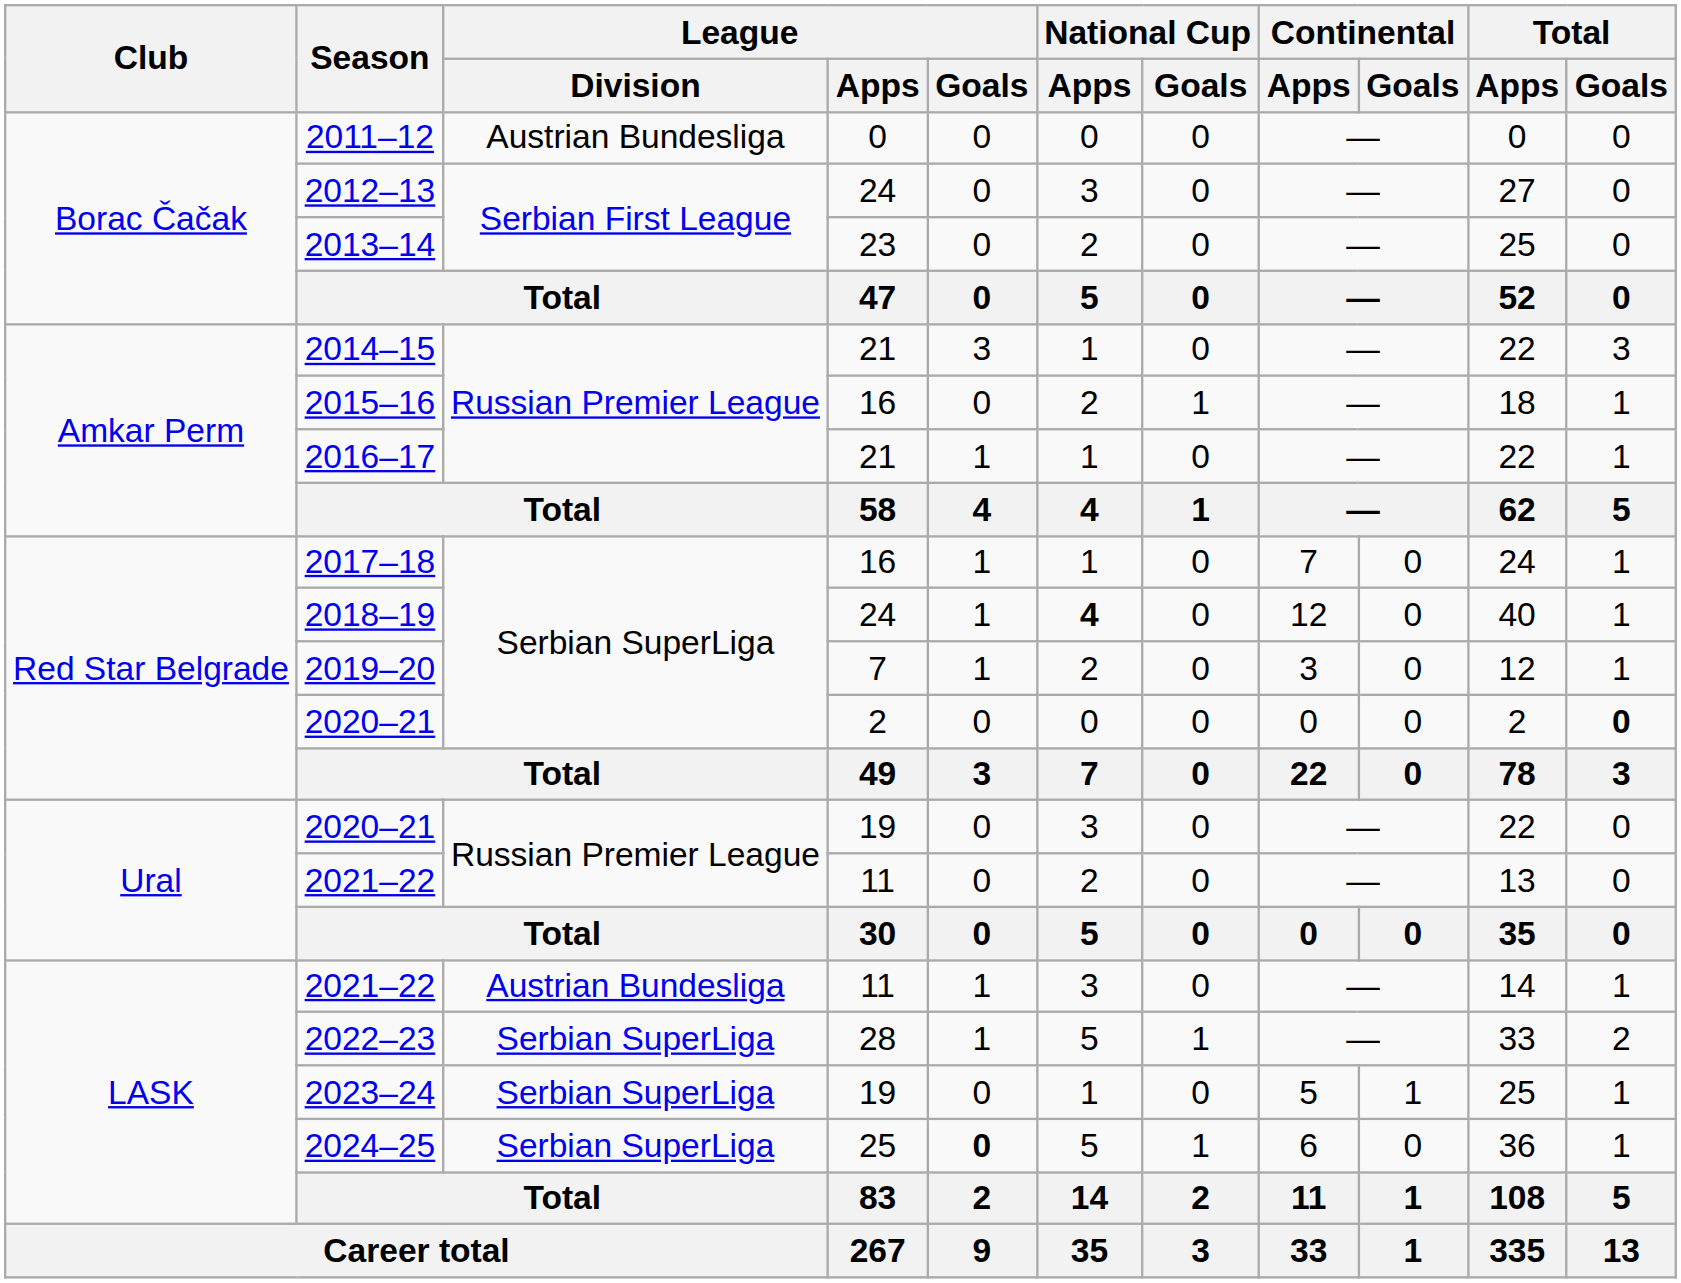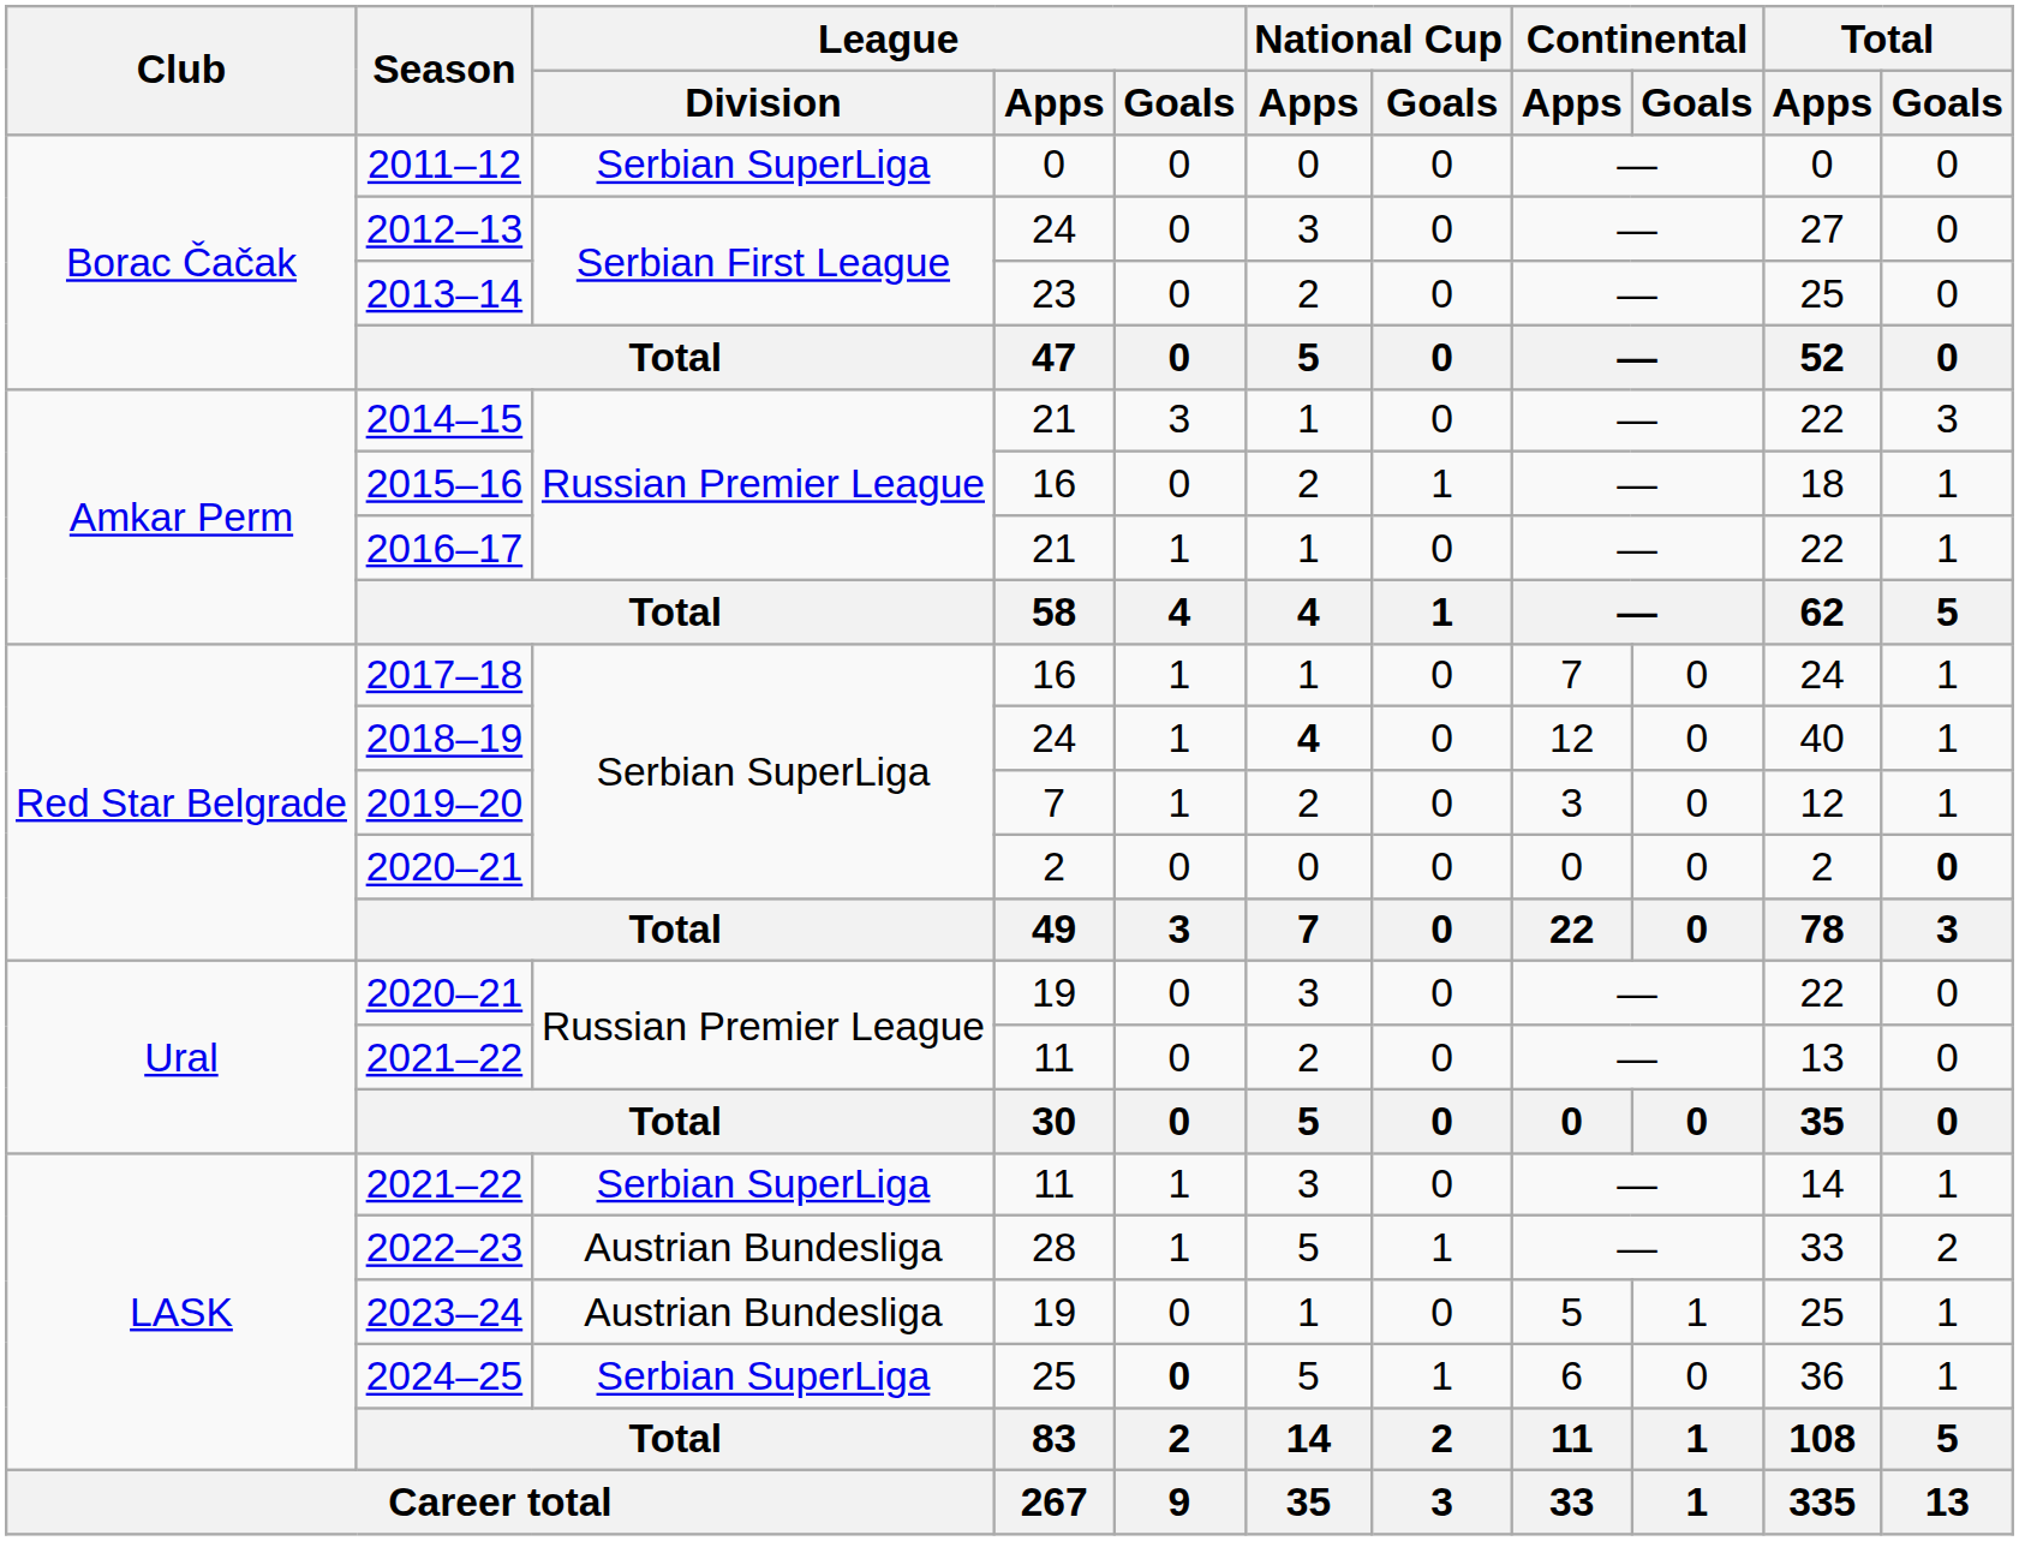 <table class="wikitable" style="text-align: center;font-size:90%">
 <tr>
 <th rowspan="2">Club</th>
 <th rowspan="2">Season</th>
 <th colspan="3">League</th>
 <th colspan="2">National Cup</th>
 <th colspan="2">Continental</th>
 <th colspan="2">Total</th>
 </tr>
 <tr>
 <th>Division</th>
 <th>Apps</th>
 <th>Goals</th>
 <th>Apps</th>
 <th>Goals</th>
 <th>Apps</th>
 <th>Goals</th>
 <th>Apps</th>
 <th>Goals</th>
 </tr>
 <tr>
 <td rowspan="4"><a href='#'>Borac Čačak</a></td>
 <td><a href='#'>2011–12</a></td>
-<td>Austrian Bundesliga</td>
+<td><a href='#'>Serbian SuperLiga</a></td>
 <td>0</td>
 <td>0</td>
 <td>0</td>
 <td>0</td>
 <td colspan="2">—</td>
 <td>0</td>
 <td>0</td>
 </tr>
 <tr>
 <td><a href='#'>2012–13</a></td>
 <td rowspan="2"><a href='#'>Serbian First League</a></td>
 <td>24</td>
 <td>0</td>
 <td>3</td>
 <td>0</td>
 <td colspan="2">—</td>
 <td>27</td>
 <td>0</td>
 </tr>
 <tr>
 <td><a href='#'>2013–14</a></td>
 <td>23</td>
 <td>0</td>
 <td>2</td>
 <td>0</td>
 <td colspan="2">—</td>
 <td>25</td>
 <td>0</td>
 </tr>
 <tr>
 <th colspan="2">Total</th>
 <th>47</th>
 <th>0</th>
 <th>5</th>
 <th>0</th>
 <th colspan="2">—</th>
 <th>52</th>
 <th>0</th>
 </tr>
 <tr>
 <td rowspan="4"><a href='#'>Amkar Perm</a></td>
 <td><a href='#'>2014–15</a></td>
 <td rowspan="3"><a href='#'>Russian Premier League</a></td>
 <td>21</td>
 <td>3</td>
 <td>1</td>
 <td>0</td>
 <td colspan="2">—</td>
 <td>22</td>
 <td>3</td>
 </tr>
 <tr>
 <td><a href='#'>2015–16</a></td>
 <td>16</td>
 <td>0</td>
 <td>2</td>
 <td>1</td>
 <td colspan="2">—</td>
 <td>18</td>
 <td>1</td>
 </tr>
 <tr>
 <td><a href='#'>2016–17</a></td>
 <td>21</td>
 <td>1</td>
 <td>1</td>
 <td>0</td>
 <td colspan="2">—</td>
 <td>22</td>
 <td>1</td>
 </tr>
 <tr>
 <th colspan="2">Total</th>
 <th>58</th>
 <th>4</th>
 <th>4</th>
 <th>1</th>
 <th colspan="2">—</th>
 <th>62</th>
 <th>5</th>
 </tr>
 <tr>
 <td rowspan="5"><a href='#'>Red Star Belgrade</a></td>
 <td><a href='#'>2017–18</a></td>
 <td rowspan="4">Serbian SuperLiga</td>
 <td>16</td>
 <td>1</td>
 <td>1</td>
 <td>0</td>
 <td>7</td>
 <td>0</td>
 <td>24</td>
 <td>1</td>
 </tr>
 <tr>
 <td><a href='#'>2018–19</a></td>
 <td>24</td>
 <td>1</td>
 <td><strong>4</strong></td>
 <td>0</td>
 <td>12</td>
 <td>0</td>
 <td>40</td>
 <td>1</td>
 </tr>
 <tr>
 <td><a href='#'>2019–20</a></td>
 <td>7</td>
 <td>1</td>
 <td>2</td>
 <td>0</td>
 <td>3</td>
 <td>0</td>
 <td>12</td>
 <td>1</td>
 </tr>
 <tr>
 <td><a href='#'>2020–21</a></td>
 <td>2</td>
 <td>0</td>
 <td>0</td>
 <td>0</td>
 <td>0</td>
 <td>0</td>
 <td>2</td>
 <td><strong>0</strong></td>
 </tr>
 <tr>
 <th colspan="2">Total</th>
 <th>49</th>
 <th>3</th>
 <th>7</th>
 <th>0</th>
 <th>22</th>
 <th>0</th>
 <th>78</th>
 <th>3</th>
 </tr>
 <tr>
 <td rowspan="3"><a href='#'>Ural</a></td>
 <td><a href='#'>2020–21</a></td>
 <td rowspan="2">Russian Premier League</td>
 <td>19</td>
 <td>0</td>
 <td>3</td>
 <td>0</td>
 <td colspan="2">—</td>
 <td>22</td>
 <td>0</td>
 </tr>
 <tr>
 <td><a href='#'>2021–22</a></td>
 <td>11</td>
 <td>0</td>
 <td>2</td>
 <td>0</td>
 <td colspan="2">—</td>
 <td>13</td>
 <td>0</td>
 </tr>
 <tr>
 <th colspan="2">Total</th>
 <th>30</th>
 <th>0</th>
 <th>5</th>
 <th>0</th>
 <th>0</th>
 <th>0</th>
 <th>35</th>
 <th>0</th>
 </tr>
 <tr>
 <td rowspan="5"><a href='#'>LASK</a></td>
 <td><a href='#'>2021–22</a></td>
-<td><a href='#'>Austrian Bundesliga</a></td>
+<td><a href='#'>Serbian SuperLiga</a></td>
 <td>11</td>
 <td>1</td>
 <td>3</td>
 <td>0</td>
 <td colspan="2">—</td>
 <td>14</td>
 <td>1</td>
 </tr>
 <tr>
 <td><a href='#'>2022–23</a></td>
-<td><a href='#'>Serbian SuperLiga</a></td>
+<td>Austrian Bundesliga</td>
 <td>28</td>
 <td>1</td>
 <td>5</td>
 <td>1</td>
 <td colspan="2">—</td>
 <td>33</td>
 <td>2</td>
 </tr>
 <tr>
 <td><a href='#'>2023–24</a></td>
-<td><a href='#'>Serbian SuperLiga</a></td>
+<td>Austrian Bundesliga</td>
 <td>19</td>
 <td>0</td>
 <td>1</td>
 <td>0</td>
 <td>5</td>
 <td>1</td>
 <td>25</td>
 <td>1</td>
 </tr>
 <tr>
 <td><a href='#'>2024–25</a></td>
 <td><a href='#'>Serbian SuperLiga</a></td>
 <td>25</td>
 <td><strong>0</strong></td>
 <td>5</td>
 <td>1</td>
 <td>6</td>
 <td>0</td>
 <td>36</td>
 <td>1</td>
 </tr>
 <tr>
 <th colspan="2">Total</th>
 <th>83</th>
 <th>2</th>
 <th>14</th>
 <th>2</th>
 <th>11</th>
 <th>1</th>
 <th>108</th>
 <th>5</th>
 </tr>
 <tr>
 <th colspan="3">Career total</th>
 <th>267</th>
 <th>9</th>
 <th>35</th>
 <th>3</th>
 <th>33</th>
 <th>1</th>
 <th>335</th>
 <th>13</th>
 </tr>
 </table>
